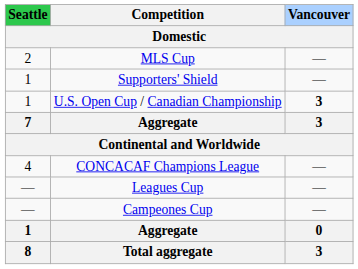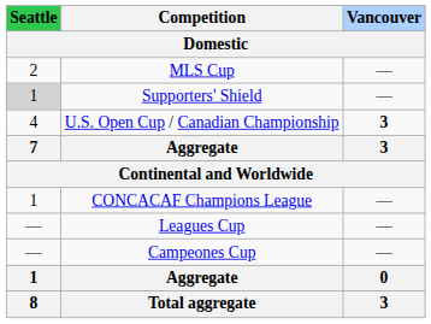 <table class="wikitable"  style="width:auto; margin:auto;">
 <tr>
 <th style="color:black; background-color:#2dc84d;">Seattle</th>
 <th>Competition</th>
 <th style="color:black; background-color:#AAD0FF;">Vancouver</th>
 </tr>
 <tr style="text-align:center;">
 <th colspan="4"><strong>Domestic</strong></th>
 </tr>
 <tr style="text-align:center;">
 <td>2</td>
 <td><a href='#'>MLS Cup</a></td>
 <td>—</td>
 </tr>
 <tr style="text-align:center;">
-<td>1</td>
+<td style="background: lightgrey;">1</td>
 <td><a href='#'>Supporters' Shield</a></td>
 <td>—</td>
 </tr>
 <tr style="text-align:center;">
-<td>1</td>
+<td>4</td>
 <td><a href='#'>U.S. Open Cup</a> / <a href='#'>Canadian Championship</a></td>
 <td><strong>3</strong></td>
 </tr>
 <tr align="center">
 <th><strong>7</strong></th>
 <th><strong>Aggregate</strong></th>
 <th><strong>3</strong></th>
 </tr>
 <tr style="text-align:center;">
 <th colspan="4"><strong>Continental and Worldwide</strong></th>
 </tr>
 <tr style="text-align:center;">
-<td>4</td>
+<td>1</td>
 <td><a href='#'>CONCACAF Champions League</a></td>
 <td>—</td>
 </tr>
 <tr style="text-align:center;">
 <td>—</td>
 <td><a href='#'>Leagues Cup</a></td>
 <td>—</td>
 </tr>
 <tr style="text-align:center;">
 <td>—</td>
 <td><a href='#'>Campeones Cup</a></td>
 <td>—</td>
 </tr>
 <tr align="center">
 <th><strong>1</strong></th>
 <th><strong>Aggregate</strong></th>
 <th><strong>0</strong></th>
 </tr>
 <tr align="center">
 <th><strong>8</strong></th>
 <th><strong>Total aggregate</strong></th>
 <th><strong>3</strong></th>
 </tr>
 </table>
